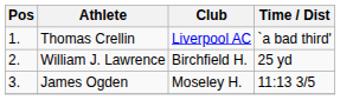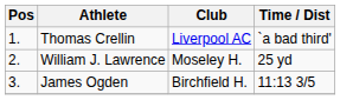 <table class="wikitable">
 <tr>
 <th>Pos</th>
 <th>Athlete</th>
 <th>Club</th>
 <th>Time / Dist</th>
 </tr>
 <tr>
 <td>1.</td>
 <td>Thomas Crellin</td>
 <td><a href='#'>Liverpool AC</a></td>
 <td>`a bad third'</td>
 </tr>
 <tr>
 <td>2.</td>
 <td>William J. Lawrence</td>
-<td>Birchfield H.</td>
+<td>Moseley H.</td>
 <td>25 yd</td>
 </tr>
 <tr>
 <td>3.</td>
 <td>James Ogden</td>
-<td>Moseley H.</td>
+<td>Birchfield H.</td>
 <td>11:13 3/5</td>
 </tr>
 <tr>
 </tr>
 </table>
